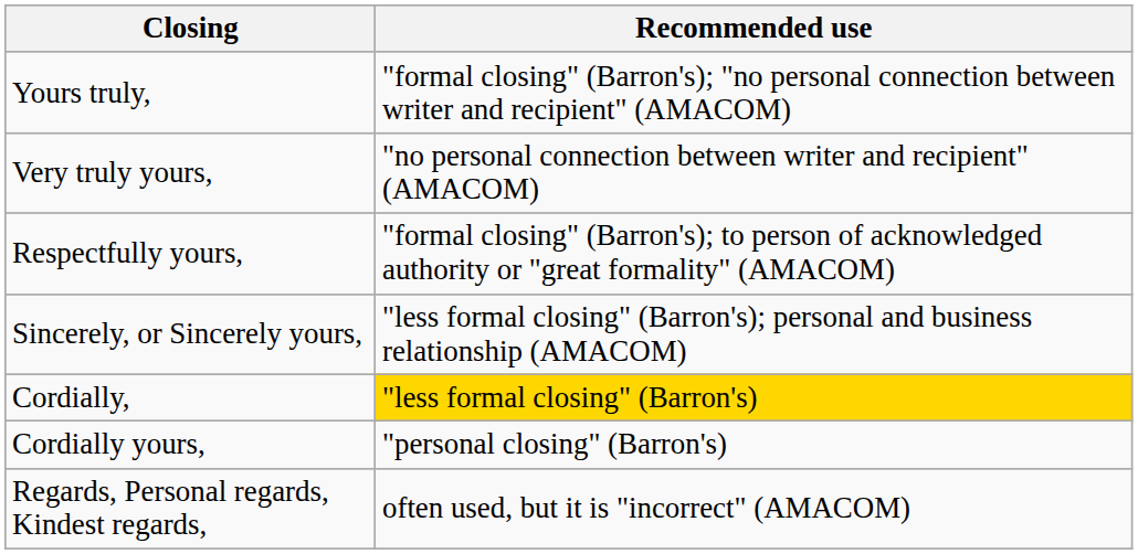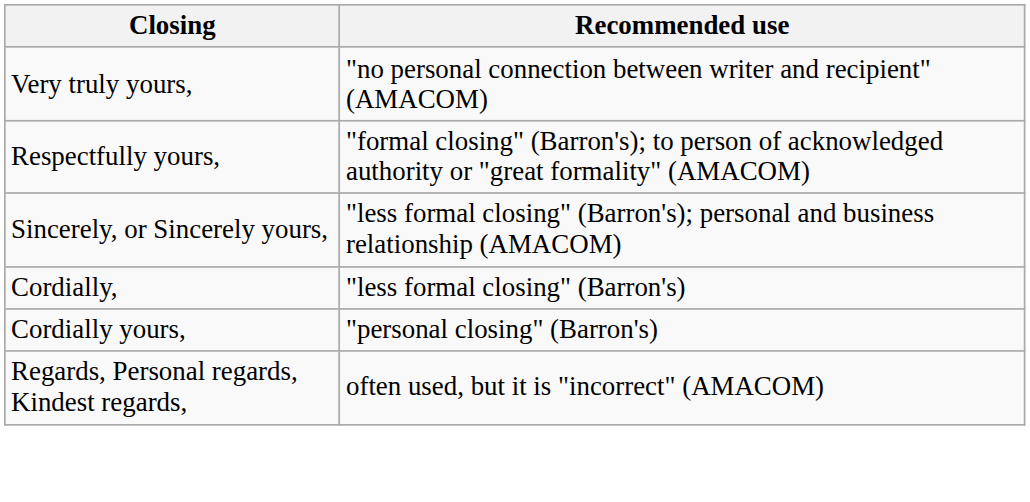 <table class="wikitable">
 <tr>
 <th>Closing</th>
 <th>Recommended use</th>
-</tr>
-<tr>
-<td>Yours truly,</td>
-<td>"formal closing" (Barron's); "no personal connection between writer and recipient" (AMACOM)</td>
 </tr>
 <tr>
 <td>Very truly yours,</td>
 <td>"no personal connection between writer and recipient" (AMACOM)</td>
 </tr>
 <tr>
 <td>Respectfully yours,</td>
 <td>"formal closing" (Barron's); to person of acknowledged authority or "great formality" (AMACOM)</td>
 </tr>
 <tr>
 <td>Sincerely, or Sincerely yours,</td>
 <td>"less formal closing" (Barron's); personal and business relationship (AMACOM)</td>
 </tr>
 <tr>
 <td>Cordially,</td>
-<td style="background: gold;">"less formal closing" (Barron's)</td>
+<td>"less formal closing" (Barron's)</td>
 </tr>
 <tr>
 <td>Cordially yours,</td>
 <td>"personal closing" (Barron's)</td>
 </tr>
 <tr>
 <td>Regards, Personal regards, Kindest regards,</td>
 <td>often used, but it is "incorrect" (AMACOM)</td>
 </tr>
 </table>
